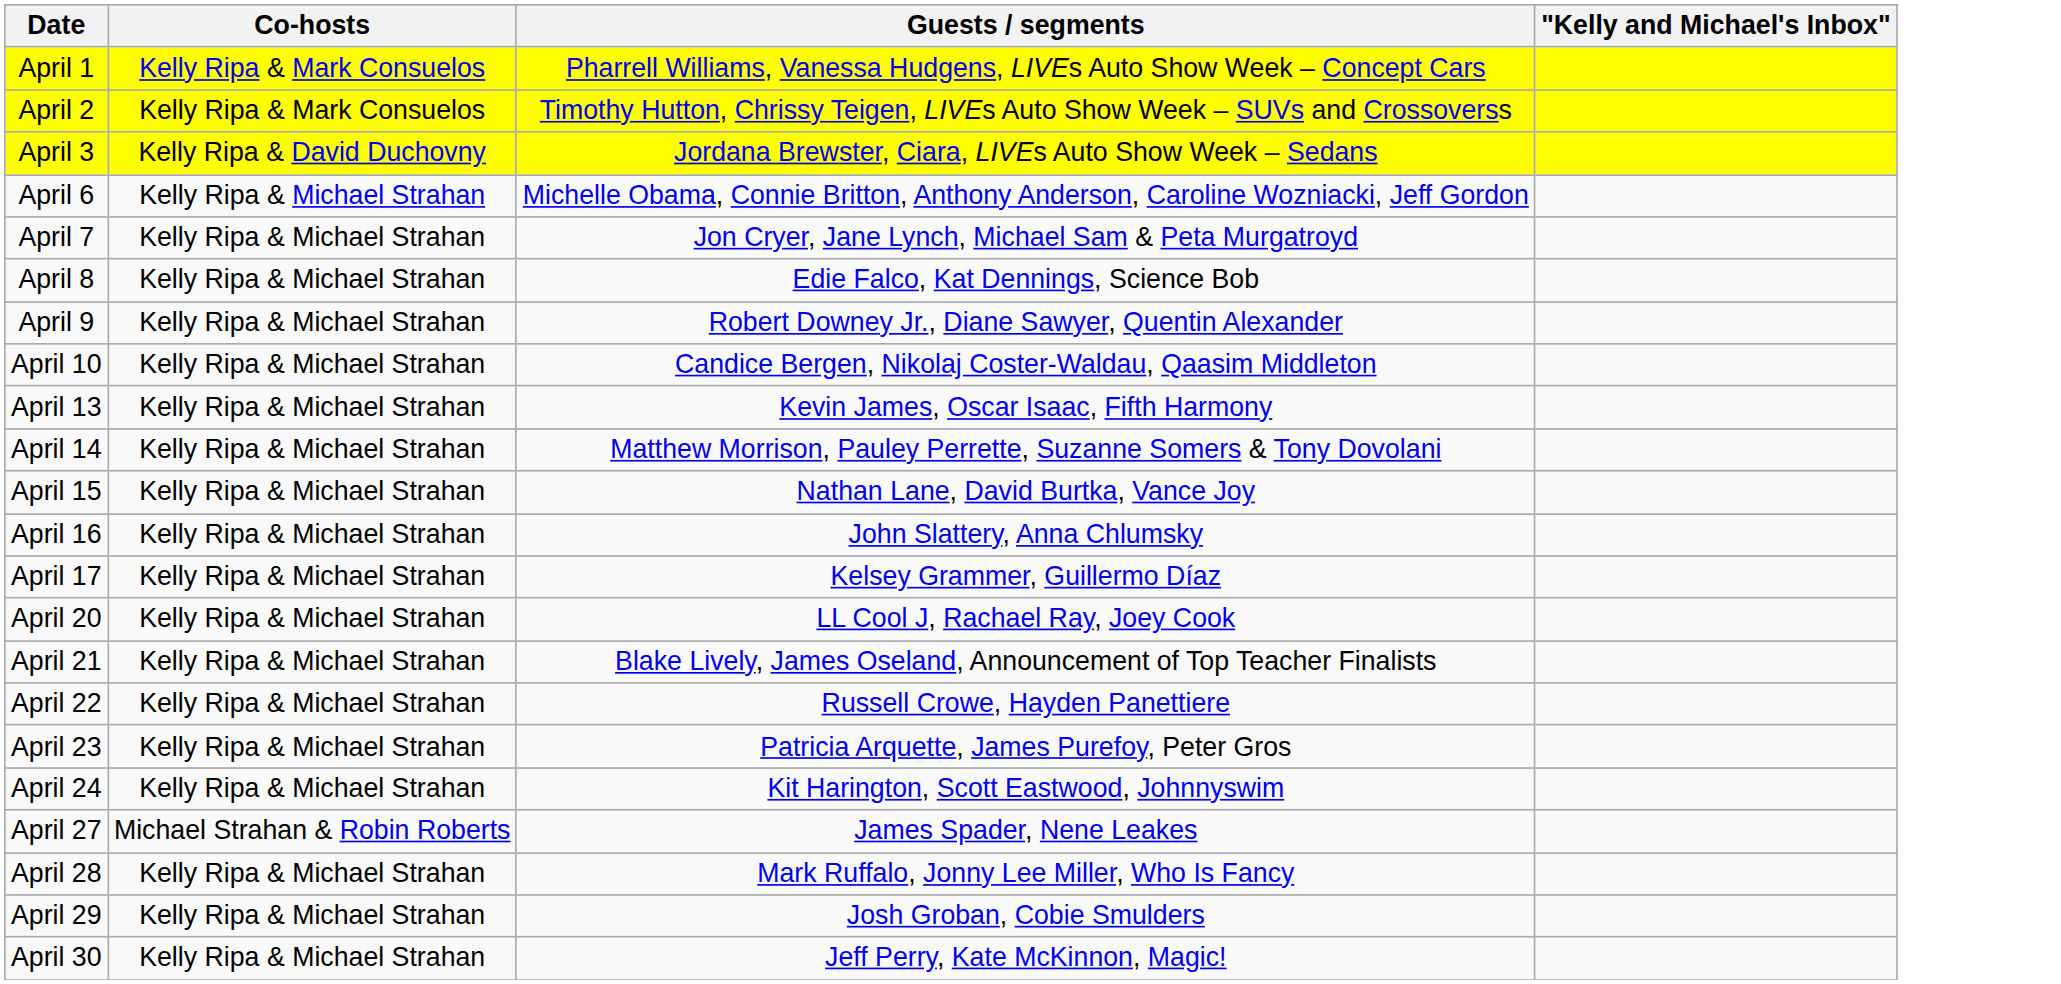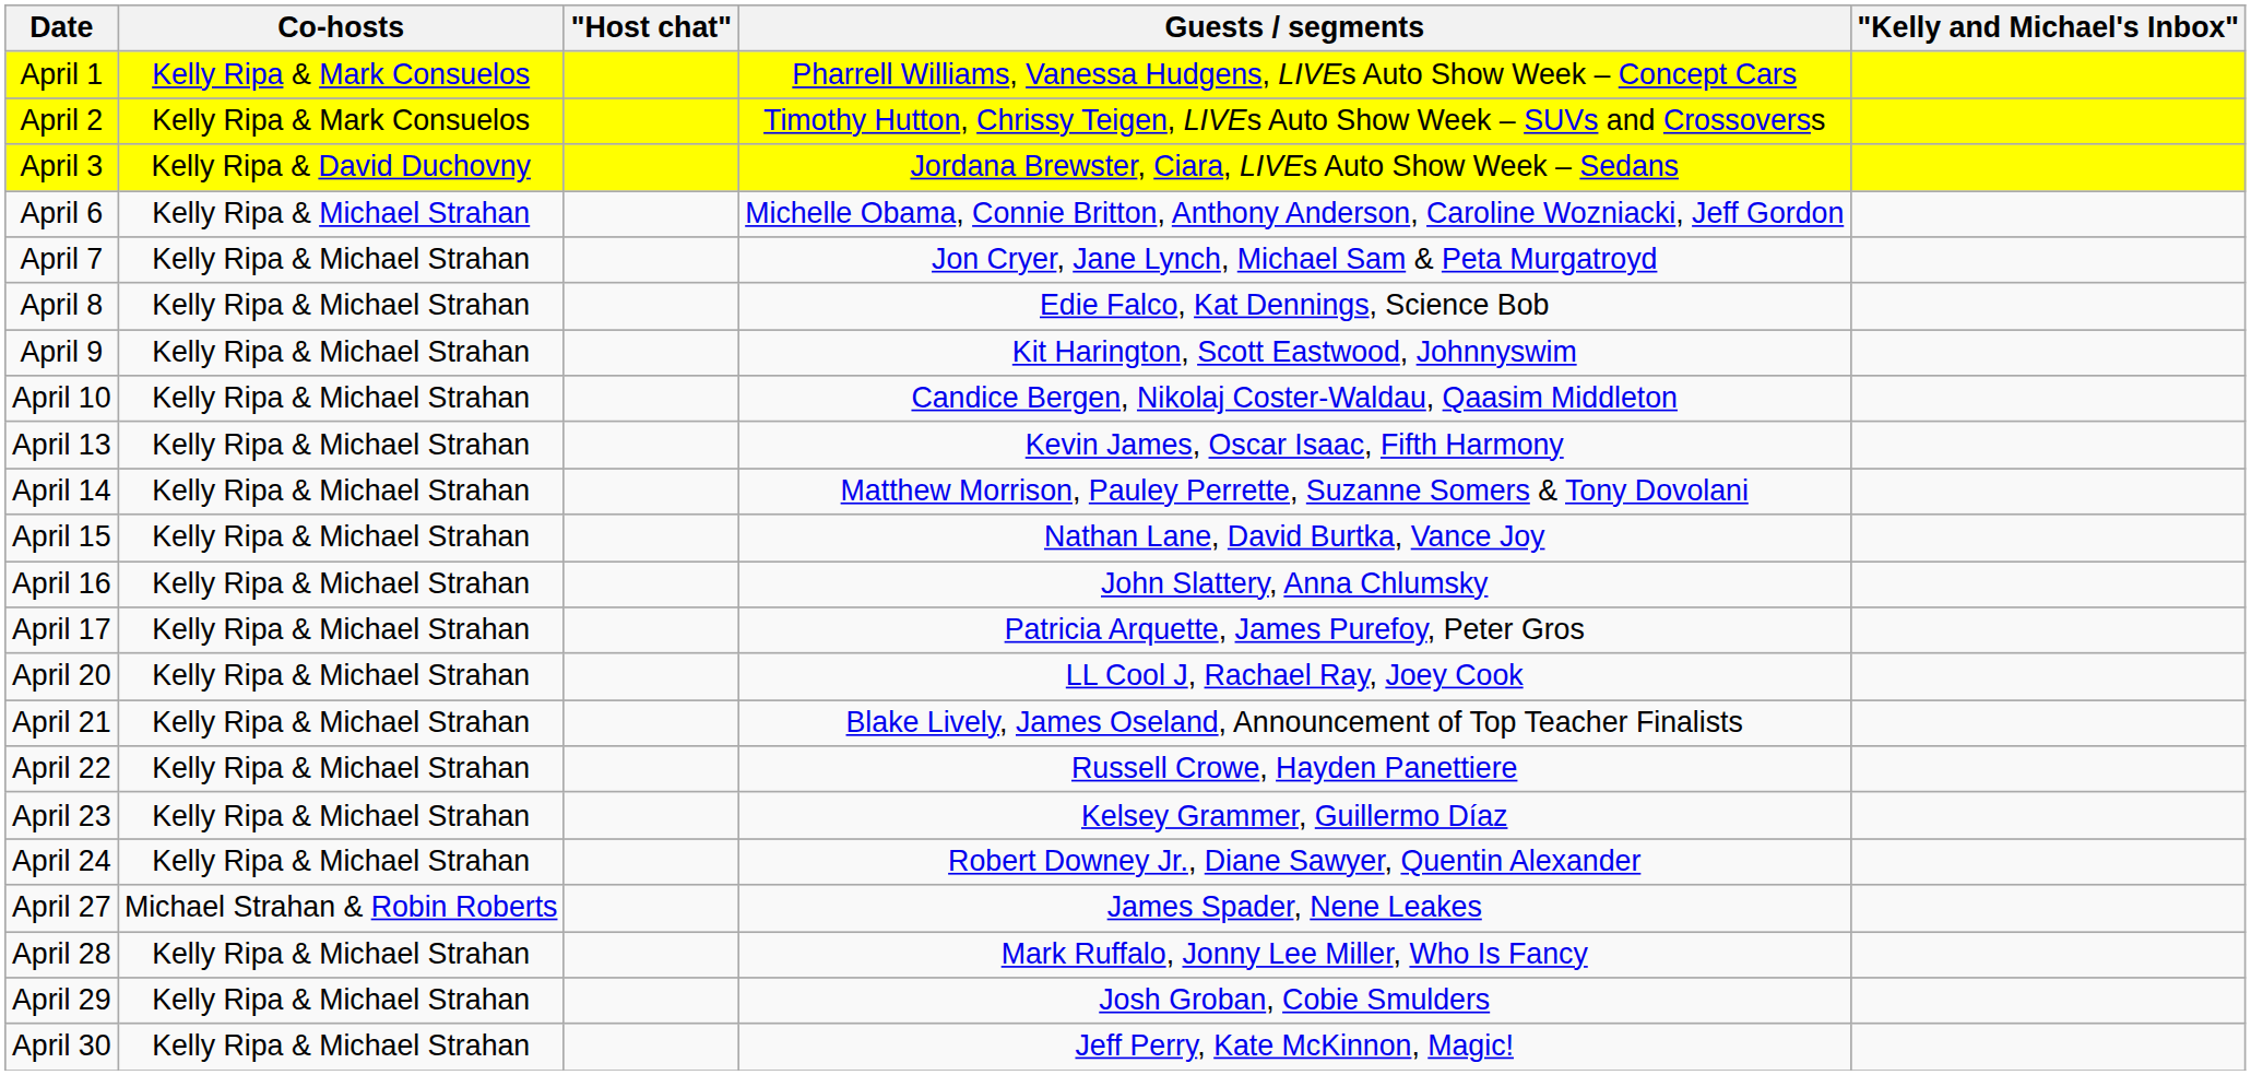 <table class="wikitable sortable" style="text-align:center;">
 <tr>
 <th>Date</th>
 <th>Co-hosts</th>
+<th>"Host chat"</th>
 <th>Guests / segments</th>
 <th>"Kelly and Michael's Inbox"</th>
 </tr>
 <tr style="background:yellow;">
 <td>April 1</td>
 <td><a href='#'>Kelly Ripa</a> & <a href='#'>Mark Consuelos</a></td>
+<td></td>
 <td><a href='#'>Pharrell Williams</a>, <a href='#'>Vanessa Hudgens</a>, <em>LIVE</em>s Auto Show Week – <a href='#'>Concept Cars</a></td>
 <td></td>
 </tr>
 <tr style="background:yellow;">
 <td>April 2</td>
 <td>Kelly Ripa & Mark Consuelos</td>
+<td></td>
 <td><a href='#'>Timothy Hutton</a>, <a href='#'>Chrissy Teigen</a>, <em>LIVE</em>s Auto Show Week – <a href='#'>SUVs</a> and <a href='#'>Crossovers</a>s</td>
 <td></td>
 </tr>
 <tr style="background:yellow;">
 <td>April 3</td>
 <td>Kelly Ripa & <a href='#'>David Duchovny</a></td>
+<td></td>
 <td><a href='#'>Jordana Brewster</a>, <a href='#'>Ciara</a>, <em>LIVE</em>s Auto Show Week – <a href='#'>Sedans</a></td>
 <td></td>
 </tr>
 <tr>
 <td>April 6</td>
 <td>Kelly Ripa & <a href='#'>Michael Strahan</a></td>
+<td></td>
 <td><a href='#'>Michelle Obama</a>, <a href='#'>Connie Britton</a>, <a href='#'>Anthony Anderson</a>, <a href='#'>Caroline Wozniacki</a>, <a href='#'>Jeff Gordon</a></td>
 <td></td>
 </tr>
 <tr>
 <td>April 7</td>
 <td>Kelly Ripa & Michael Strahan</td>
+<td></td>
 <td><a href='#'>Jon Cryer</a>, <a href='#'>Jane Lynch</a>, <a href='#'>Michael Sam</a> & <a href='#'>Peta Murgatroyd</a></td>
 <td></td>
 </tr>
 <tr>
 <td>April 8</td>
 <td>Kelly Ripa & Michael Strahan</td>
+<td></td>
 <td><a href='#'>Edie Falco</a>, <a href='#'>Kat Dennings</a>, Science Bob</td>
 <td></td>
 </tr>
 <tr>
 <td>April 9</td>
 <td>Kelly Ripa & Michael Strahan</td>
-<td><a href='#'>Robert Downey Jr.</a>, <a href='#'>Diane Sawyer</a>, <a href='#'>Quentin Alexander</a></td>
+<td></td>
+<td><a href='#'>Kit Harington</a>, <a href='#'>Scott Eastwood</a>, <a href='#'>Johnnyswim</a></td>
 <td></td>
 </tr>
 <tr>
 <td>April 10</td>
 <td>Kelly Ripa & Michael Strahan</td>
+<td></td>
 <td><a href='#'>Candice Bergen</a>, <a href='#'>Nikolaj Coster-Waldau</a>, <a href='#'>Qaasim Middleton</a></td>
 <td></td>
 </tr>
 <tr>
 <td>April 13</td>
 <td>Kelly Ripa & Michael Strahan</td>
+<td></td>
 <td><a href='#'>Kevin James</a>, <a href='#'>Oscar Isaac</a>, <a href='#'>Fifth Harmony</a></td>
 <td></td>
 </tr>
 <tr>
 <td>April 14</td>
 <td>Kelly Ripa & Michael Strahan</td>
+<td></td>
 <td><a href='#'>Matthew Morrison</a>, <a href='#'>Pauley Perrette</a>, <a href='#'>Suzanne Somers</a> & <a href='#'>Tony Dovolani</a></td>
 <td></td>
 </tr>
 <tr>
 <td>April 15</td>
 <td>Kelly Ripa & Michael Strahan</td>
+<td></td>
 <td><a href='#'>Nathan Lane</a>, <a href='#'>David Burtka</a>, <a href='#'>Vance Joy</a></td>
 <td></td>
 </tr>
 <tr>
 <td>April 16</td>
 <td>Kelly Ripa & Michael Strahan</td>
+<td></td>
 <td><a href='#'>John Slattery</a>, <a href='#'>Anna Chlumsky</a></td>
 <td></td>
 </tr>
 <tr>
 <td>April 17</td>
 <td>Kelly Ripa & Michael Strahan</td>
-<td><a href='#'>Kelsey Grammer</a>, <a href='#'>Guillermo Díaz</a></td>
+<td></td>
+<td><a href='#'>Patricia Arquette</a>, <a href='#'>James Purefoy</a>, Peter Gros</td>
 <td></td>
 </tr>
 <tr>
 <td>April 20</td>
 <td>Kelly Ripa & Michael Strahan</td>
+<td></td>
 <td><a href='#'>LL Cool J</a>, <a href='#'>Rachael Ray</a>, <a href='#'>Joey Cook</a></td>
 <td></td>
 </tr>
 <tr>
 <td>April 21</td>
 <td>Kelly Ripa & Michael Strahan</td>
+<td></td>
 <td><a href='#'>Blake Lively</a>, <a href='#'>James Oseland</a>, Announcement of Top Teacher Finalists</td>
 <td></td>
 </tr>
 <tr>
 <td>April 22</td>
 <td>Kelly Ripa & Michael Strahan</td>
+<td></td>
 <td><a href='#'>Russell Crowe</a>, <a href='#'>Hayden Panettiere</a></td>
 <td></td>
 </tr>
 <tr>
 <td>April 23</td>
 <td>Kelly Ripa & Michael Strahan</td>
-<td><a href='#'>Patricia Arquette</a>, <a href='#'>James Purefoy</a>, Peter Gros</td>
+<td></td>
+<td><a href='#'>Kelsey Grammer</a>, <a href='#'>Guillermo Díaz</a></td>
 <td></td>
 </tr>
 <tr>
 <td>April 24</td>
 <td>Kelly Ripa & Michael Strahan</td>
-<td><a href='#'>Kit Harington</a>, <a href='#'>Scott Eastwood</a>, <a href='#'>Johnnyswim</a></td>
+<td></td>
+<td><a href='#'>Robert Downey Jr.</a>, <a href='#'>Diane Sawyer</a>, <a href='#'>Quentin Alexander</a></td>
 <td></td>
 </tr>
 <tr>
 <td>April 27</td>
 <td>Michael Strahan & <a href='#'>Robin Roberts</a></td>
+<td></td>
 <td><a href='#'>James Spader</a>, <a href='#'>Nene Leakes</a></td>
 <td></td>
 </tr>
 <tr>
 <td>April 28</td>
 <td>Kelly Ripa & Michael Strahan</td>
+<td></td>
 <td><a href='#'>Mark Ruffalo</a>, <a href='#'>Jonny Lee Miller</a>, <a href='#'>Who Is Fancy</a></td>
 <td></td>
 </tr>
 <tr>
 <td>April 29</td>
 <td>Kelly Ripa & Michael Strahan</td>
+<td></td>
 <td><a href='#'>Josh Groban</a>, <a href='#'>Cobie Smulders</a></td>
 <td></td>
 </tr>
 <tr>
 <td>April 30</td>
 <td>Kelly Ripa & Michael Strahan</td>
+<td></td>
 <td><a href='#'>Jeff Perry</a>, <a href='#'>Kate McKinnon</a>, <a href='#'>Magic!</a></td>
 <td></td>
 </tr>
 </table>
